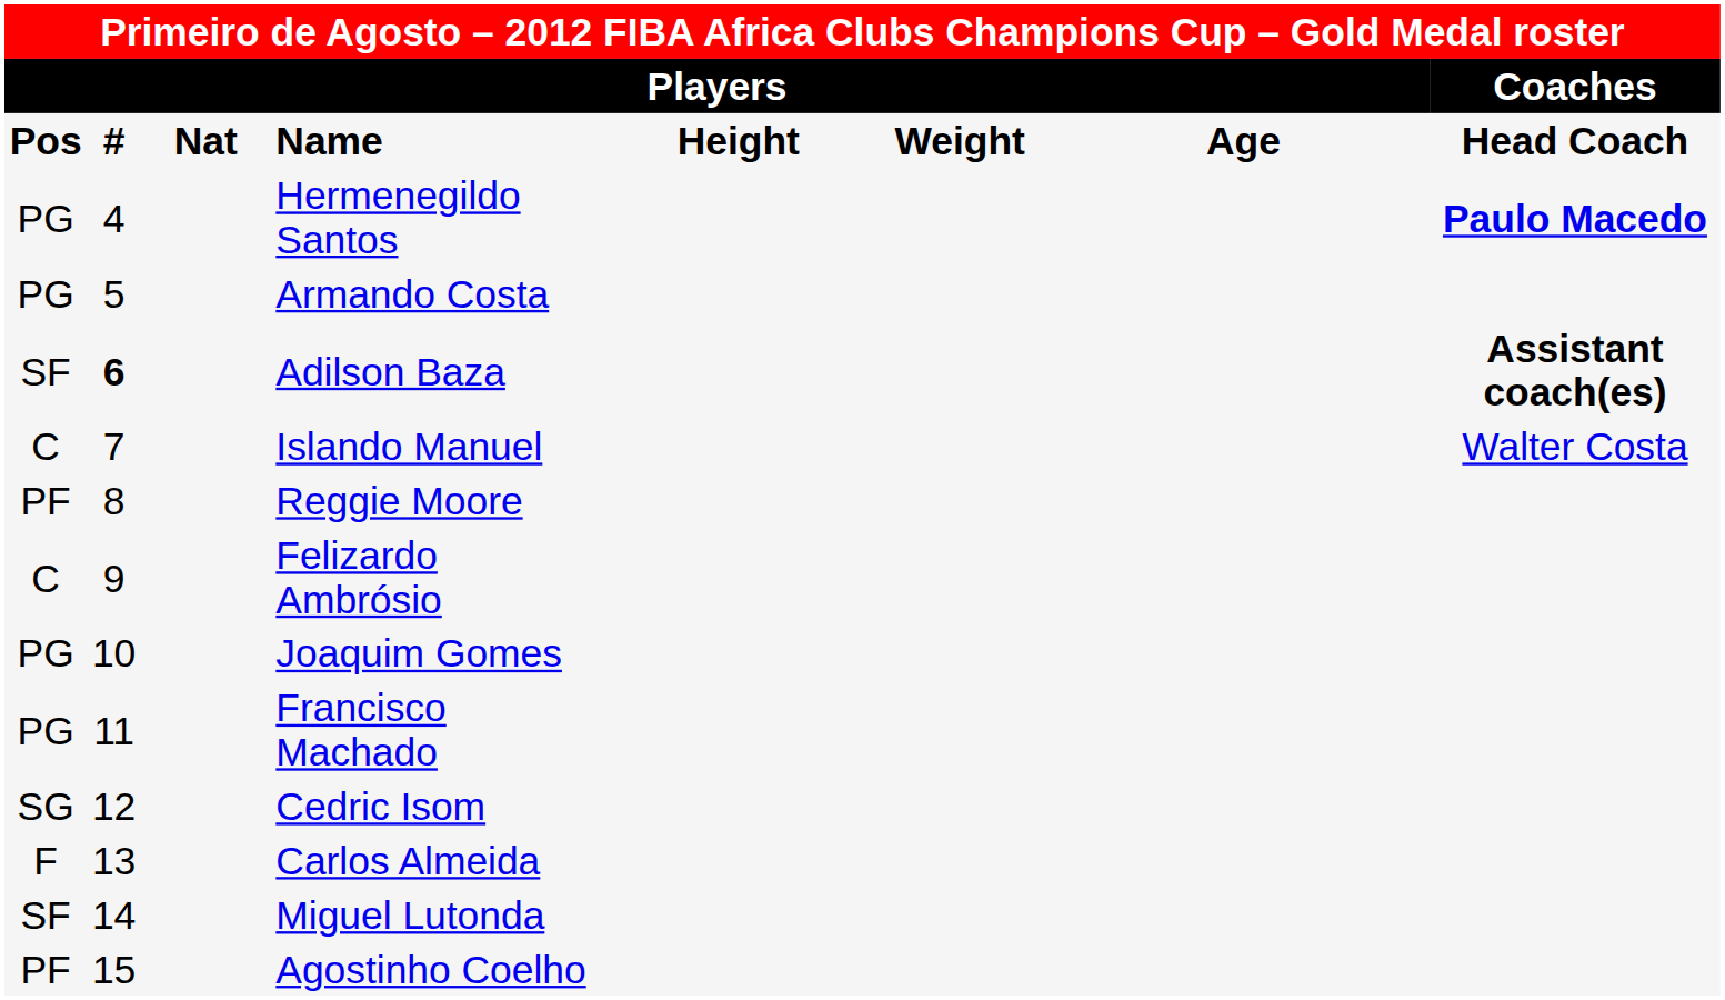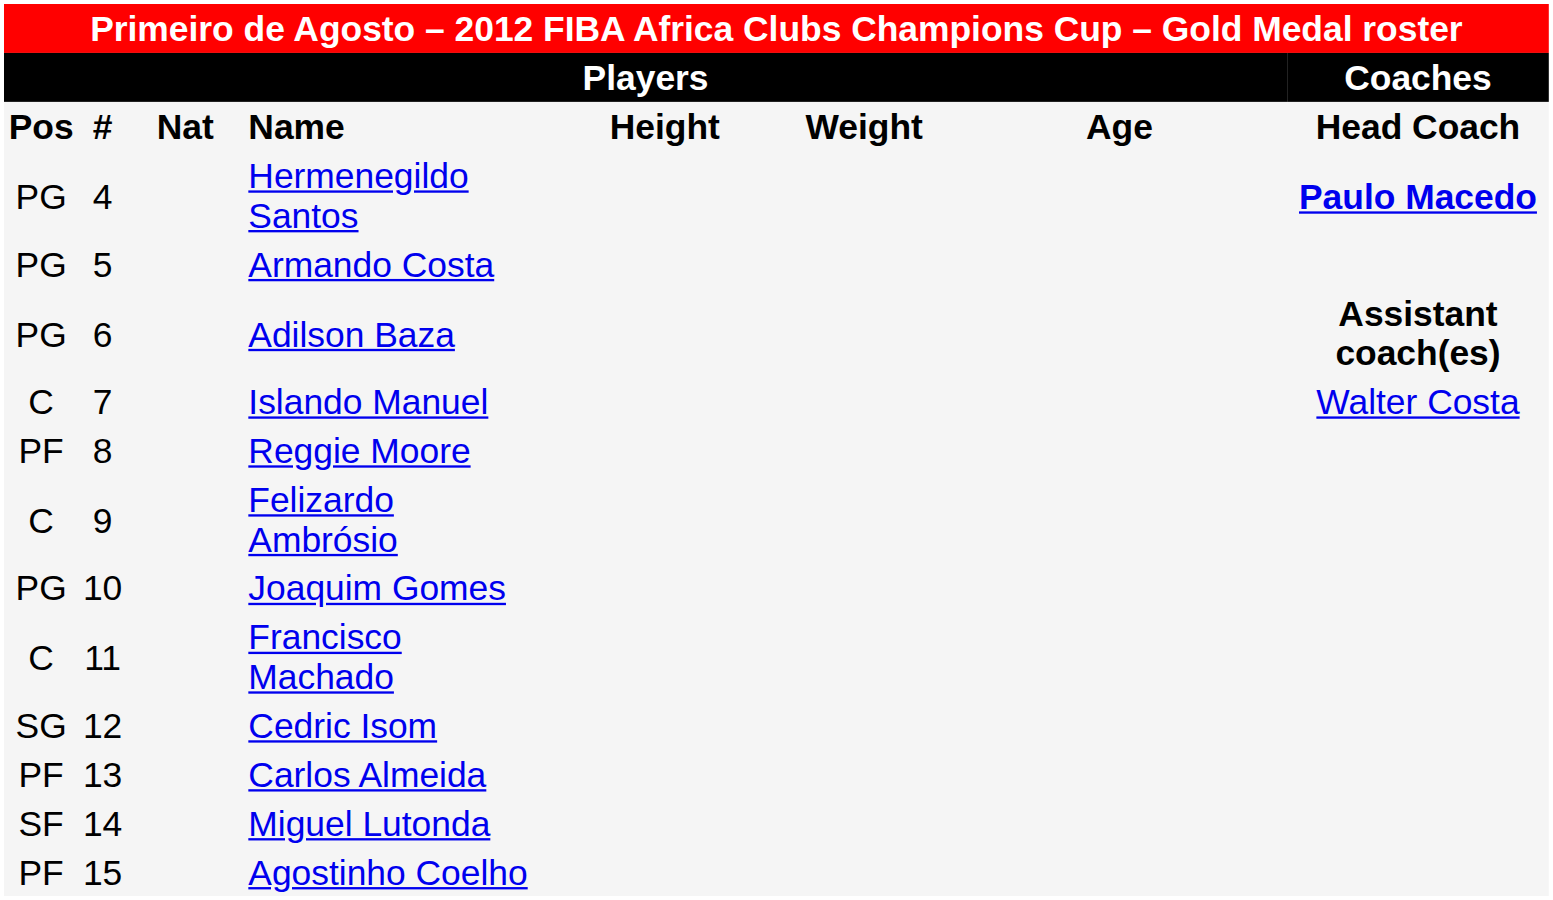 <table border=0 cellpadding=2 cellspacing=0  |- bgcolor=#f5f5f5 style="text-align:center; font-size:95%;" width=75%>
 <tr>
 <td colspan="8" style="background: red; color: white"><strong>Primeiro de Agosto – 2012 FIBA Africa Clubs Champions Cup – Gold Medal roster</strong></td>
 </tr>
 <tr>
 <td colspan="7" style="background: black; color: white"><strong>Players</strong></td>
 <td style="background: black; color: white"><strong>Coaches</strong></td>
 </tr>
 <tr style="background=#f5f5f5; color: black">
 <th width=5px>Pos</th>
 <th width=5px>#</th>
 <th width=50px>Nat</th>
 <th width=135px align=left>Name</th>
 <th width=100px>Height</th>
 <th width=75px>Weight</th>
 <th width=160px>Age</th>
 <th width=115px>Head Coach</th>
 </tr>
 <tr>
 <td>PG</td>
 <td>4</td>
 <td></td>
 <td align=left><a href='#'>Hermenegildo Santos</a></td>
 <td><span></span></td>
 <td></td>
 <td><span></span></td>
 <td><strong> <a href='#'>Paulo Macedo</a></strong></td>
 </tr>
 <tr>
 <td>PG</td>
 <td>5</td>
 <td></td>
 <td align=left><a href='#'>Armando Costa</a></td>
 <td><span></span></td>
 <td><span></span></td>
 <td><span></span></td>
 </tr>
 <tr>
-<td>SF</td>
-<td><strong>6</strong></td>
+<td>PG</td>
+<td>6</td>
 <td></td>
 <td align=left><a href='#'>Adilson Baza</a></td>
 <td><span></span></td>
 <td></td>
 <td><span></span></td>
 <td><strong>Assistant coach(es)</strong></td>
 </tr>
 <tr>
 <td>C</td>
 <td>7</td>
 <td></td>
 <td align=left><a href='#'>Islando Manuel</a></td>
 <td><span></span></td>
 <td></td>
 <td><span></span></td>
 <td> <a href='#'>Walter Costa</a></td>
 </tr>
 <tr>
 <td>PF</td>
 <td>8</td>
 <td></td>
 <td align=left><a href='#'>Reggie Moore</a></td>
 <td><span></span></td>
 <td><span></span></td>
 <td><span></span></td>
 </tr>
 <tr>
 <td>C</td>
 <td>9</td>
 <td></td>
 <td align=left><a href='#'>Felizardo Ambrósio</a></td>
 <td><span></span></td>
 <td><span></span></td>
 <td><span></span></td>
 </tr>
 <tr>
 <td>PG</td>
 <td>10</td>
 <td></td>
 <td align=left><a href='#'>Joaquim Gomes</a></td>
 <td><span></span></td>
 <td><span></span></td>
 <td><span></span></td>
 </tr>
 <tr>
-<td>PG</td>
+<td>C</td>
 <td>11</td>
 <td></td>
 <td align=left><a href='#'>Francisco Machado</a></td>
 <td><span></span></td>
 <td></td>
 <td><span></span></td>
 </tr>
 <tr>
 <td>SG</td>
 <td>12</td>
 <td></td>
 <td align=left><a href='#'>Cedric Isom</a></td>
 <td><span></span></td>
 <td><span></span></td>
 <td><span></span></td>
 </tr>
 <tr>
-<td>F</td>
+<td>PF</td>
 <td>13</td>
 <td></td>
 <td align=left><a href='#'>Carlos Almeida</a></td>
 <td><span></span></td>
 <td><span></span></td>
 <td><span></span></td>
 </tr>
 <tr>
 <td>SF</td>
 <td>14</td>
 <td></td>
 <td align=left><a href='#'>Miguel Lutonda</a></td>
 <td><span></span></td>
 <td><span></span></td>
 <td><span></span></td>
 </tr>
 <tr>
 <td>PF</td>
 <td>15</td>
 <td></td>
 <td align=left><a href='#'>Agostinho Coelho</a></td>
 <td><span></span></td>
 <td></td>
 <td><span></span></td>
 </tr>
 </table>
